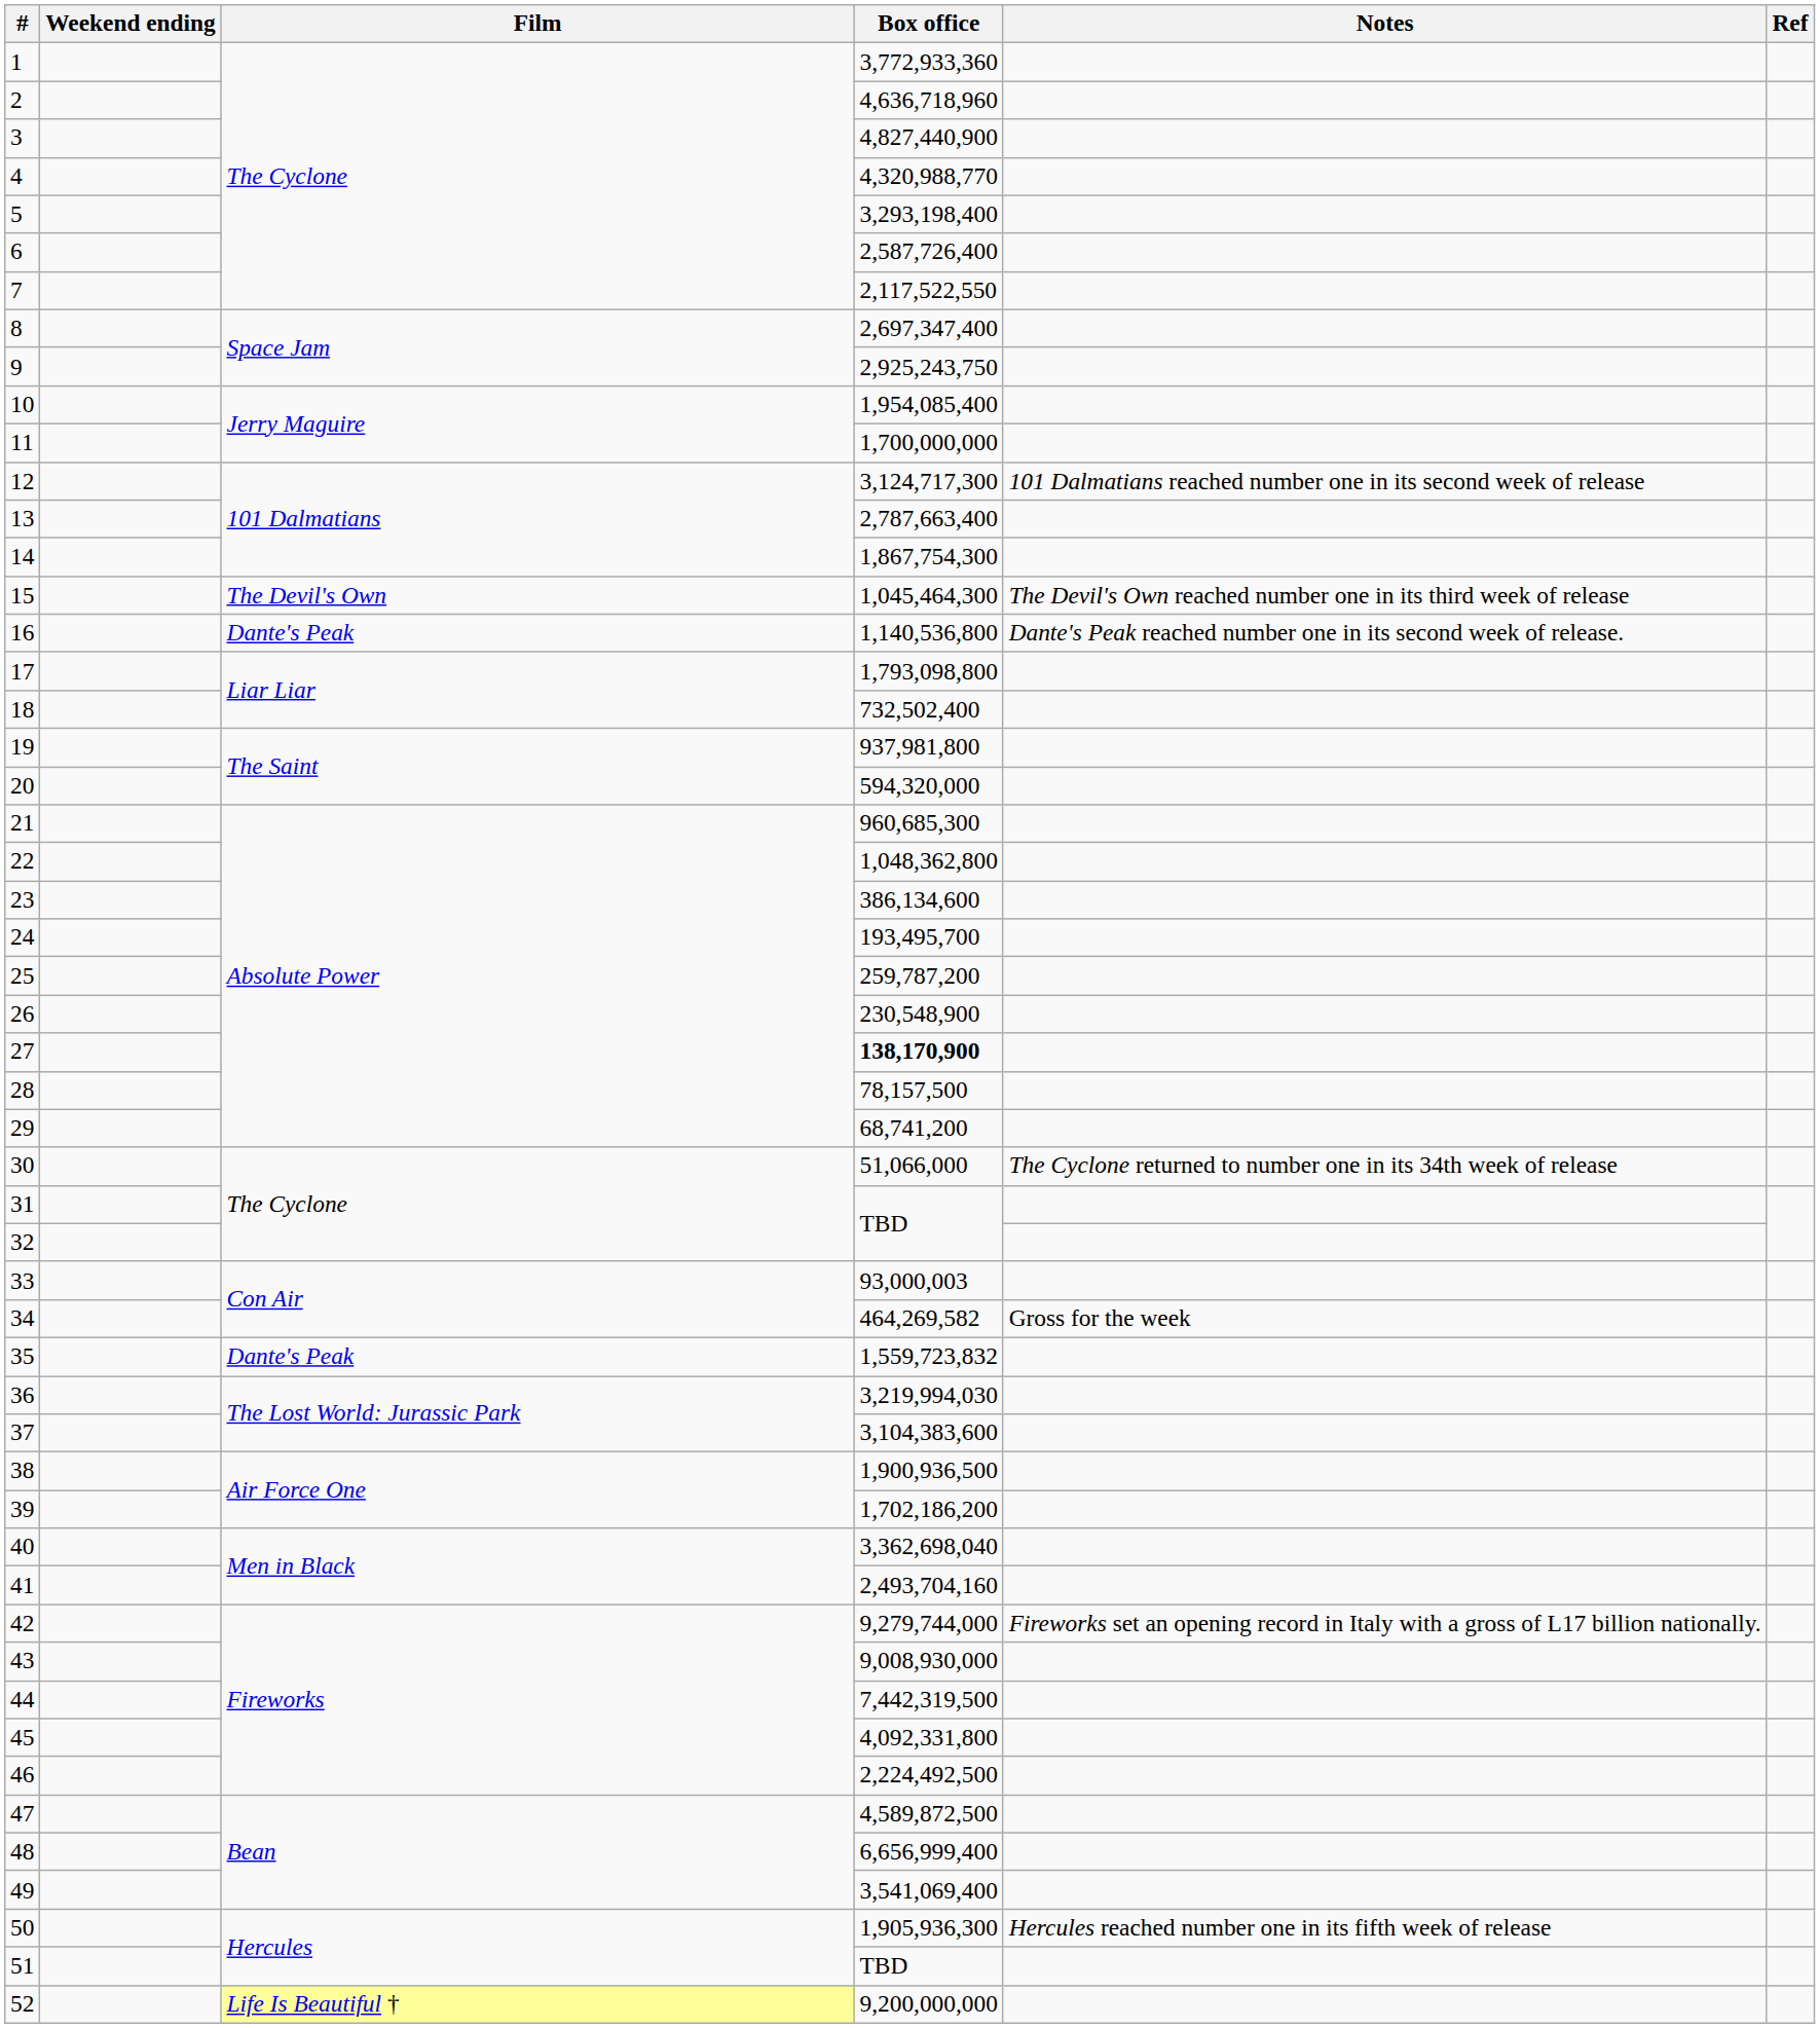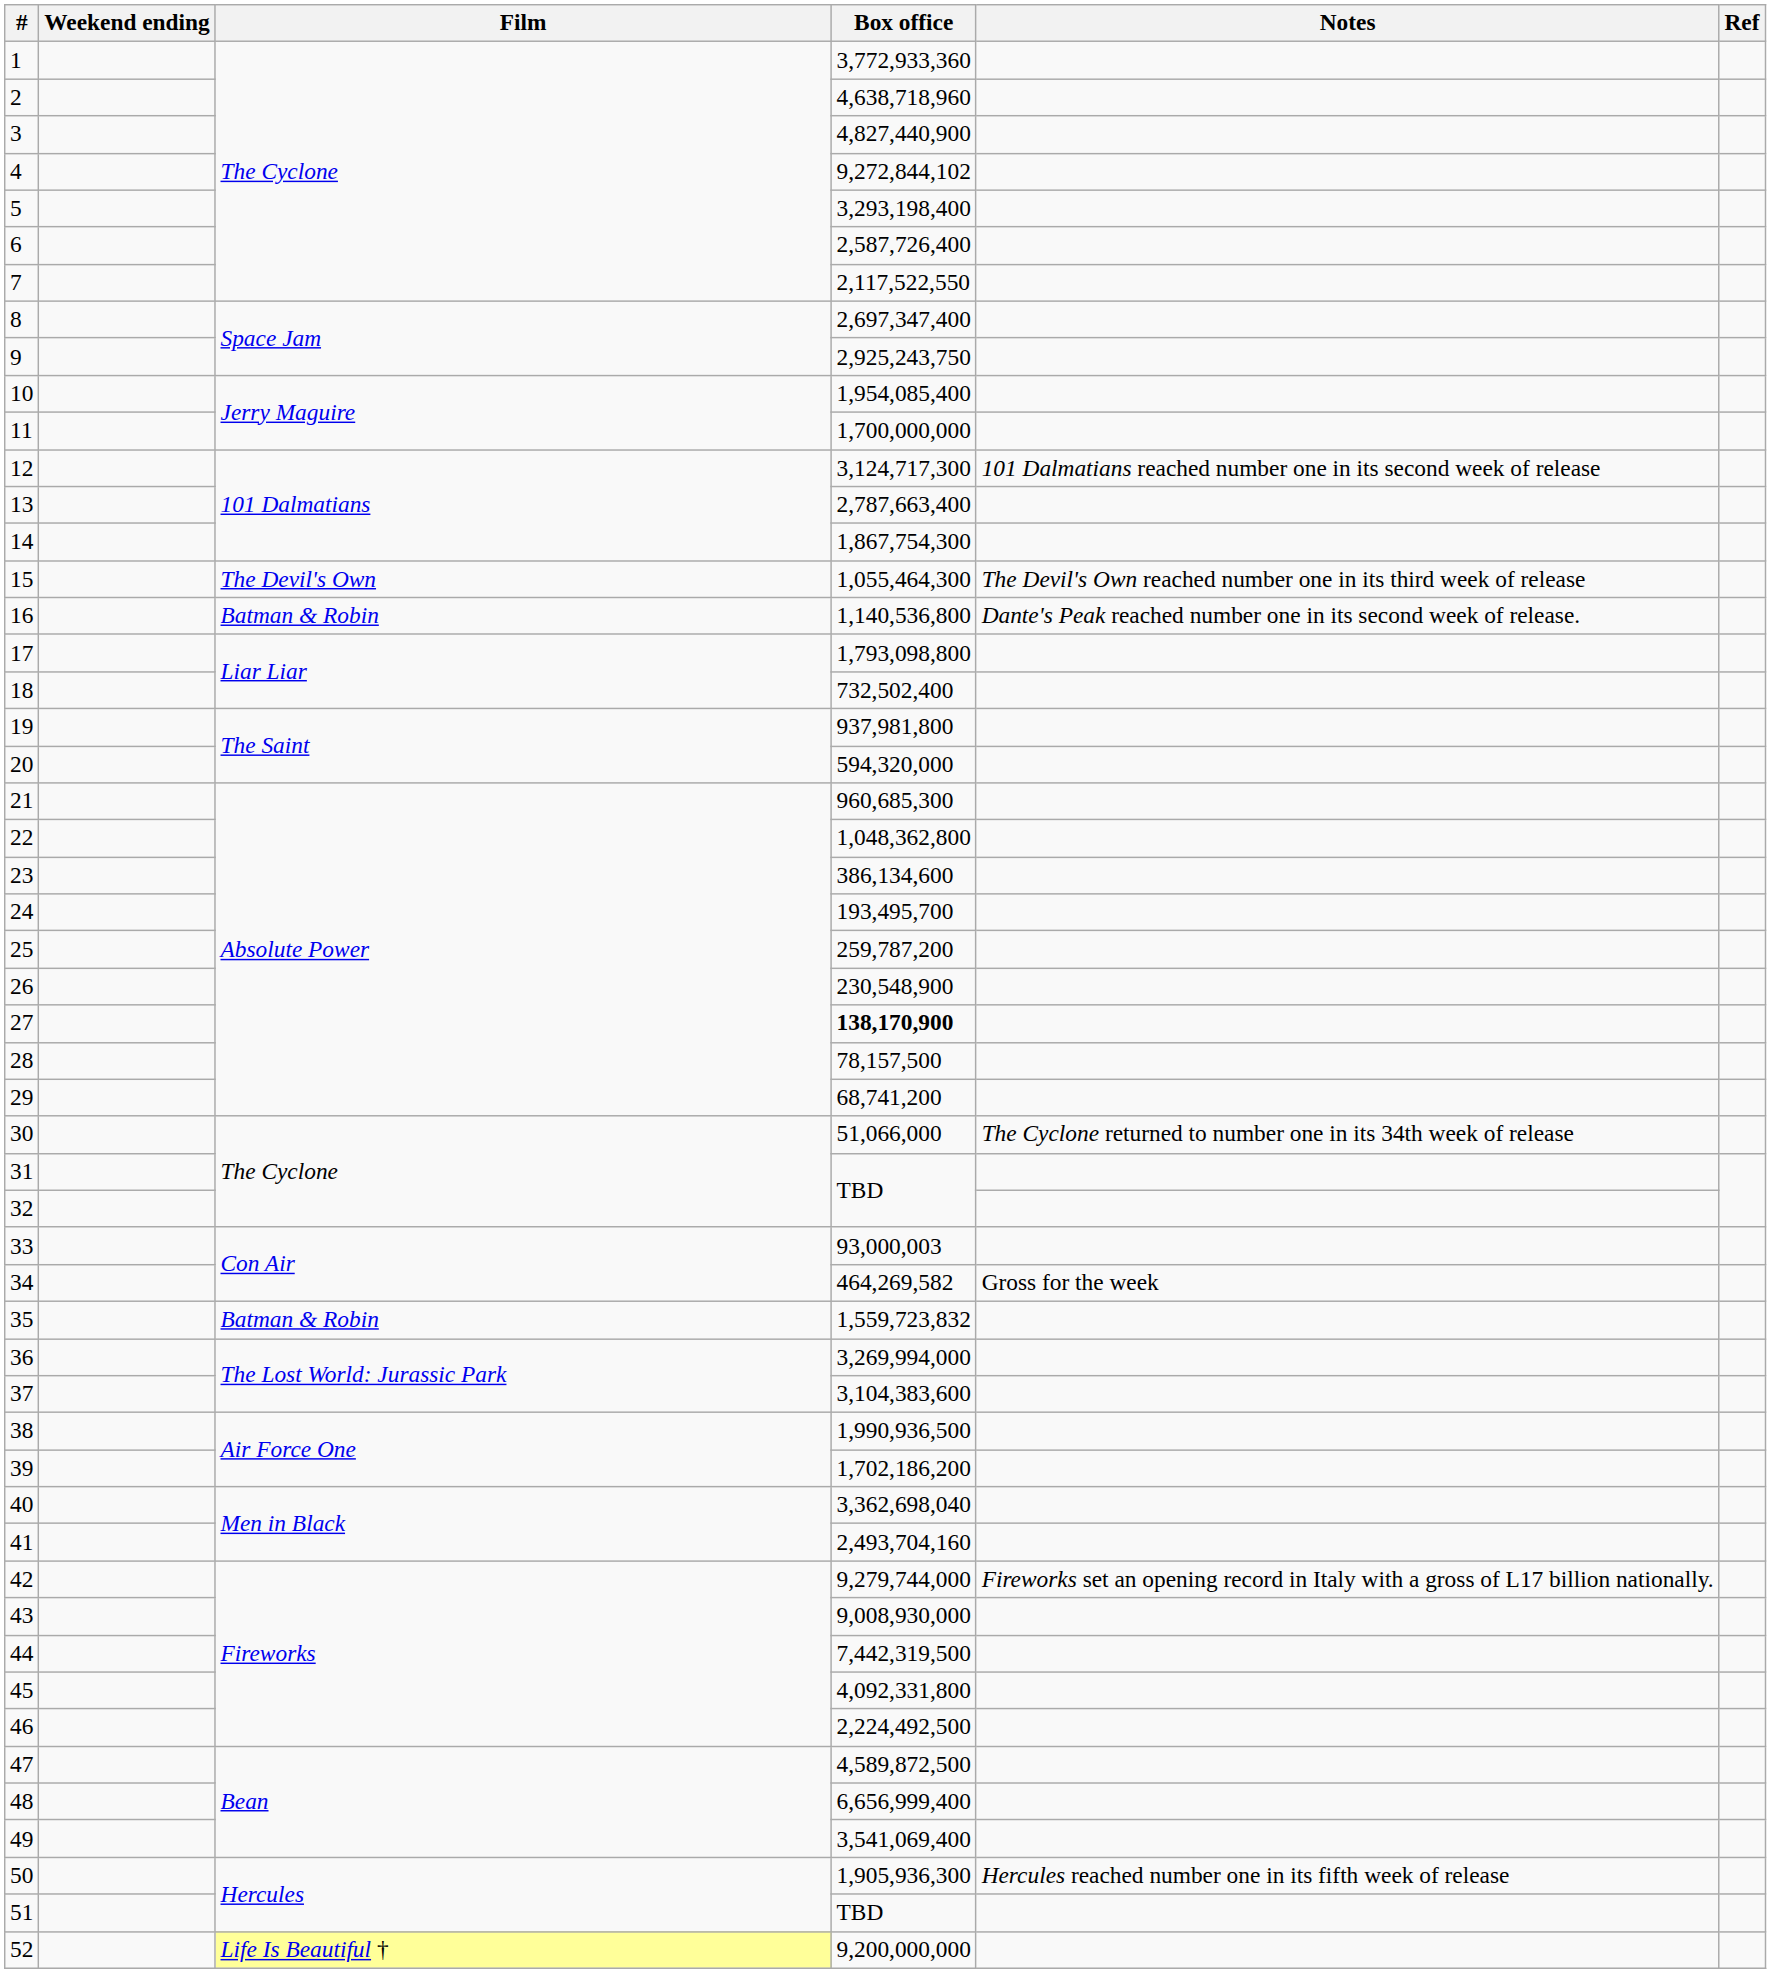 <table class="wikitable sortable">
 <tr>
 <th abbr="Week">#</th>
 <th abbr="Date">Weekend ending</th>
 <th width="35%">Film</th>
 <th abbr="Box Office">Box office</th>
 <th>Notes</th>
 <th>Ref</th>
 </tr>
 <tr>
 <td>1</td>
 <td></td>
 <td rowspan="7"><em><a href='#'>The Cyclone</a></em></td>
 <td>3,772,933,360</td>
 <td></td>
 <td></td>
 </tr>
 <tr>
 <td>2</td>
 <td></td>
-<td>4,636,718,960</td>
+<td>4,638,718,960</td>
 <td></td>
 <td></td>
 </tr>
 <tr>
 <td>3</td>
 <td></td>
 <td>4,827,440,900</td>
 <td></td>
 <td></td>
 </tr>
 <tr>
 <td>4</td>
 <td></td>
-<td>4,320,988,770</td>
+<td>9,272,844,102</td>
 <td></td>
 <td></td>
 </tr>
 <tr>
 <td>5</td>
 <td></td>
 <td>3,293,198,400</td>
 <td></td>
 <td></td>
 </tr>
 <tr>
 <td>6</td>
 <td></td>
 <td>2,587,726,400</td>
 <td></td>
 <td></td>
 </tr>
 <tr>
 <td>7</td>
 <td></td>
 <td>2,117,522,550</td>
 <td></td>
 <td></td>
 </tr>
 <tr>
 <td>8</td>
 <td></td>
 <td rowspan="2"><em><a href='#'>Space Jam</a></em></td>
 <td>2,697,347,400</td>
 <td></td>
 <td></td>
 </tr>
 <tr>
 <td>9</td>
 <td></td>
 <td>2,925,243,750</td>
 <td></td>
 <td></td>
 </tr>
 <tr>
 <td>10</td>
 <td></td>
 <td rowspan="2"><em><a href='#'>Jerry Maguire</a></em></td>
 <td>1,954,085,400</td>
 <td></td>
 <td></td>
 </tr>
 <tr>
 <td>11</td>
 <td></td>
 <td>1,700,000,000</td>
 <td></td>
 <td></td>
 </tr>
 <tr>
 <td>12</td>
 <td></td>
 <td rowspan="3"><em><a href='#'>101 Dalmatians</a></em></td>
 <td>3,124,717,300</td>
 <td><em>101 Dalmatians</em> reached number one in its second week of release</td>
 <td></td>
 </tr>
 <tr>
 <td>13</td>
 <td></td>
 <td>2,787,663,400</td>
 <td></td>
 <td></td>
 </tr>
 <tr>
 <td>14</td>
 <td></td>
 <td>1,867,754,300</td>
 <td></td>
 <td></td>
 </tr>
 <tr>
 <td>15</td>
 <td></td>
 <td><em><a href='#'>The Devil's Own</a></em></td>
-<td>1,045,464,300</td>
+<td>1,055,464,300</td>
 <td><em>The Devil's Own</em> reached number one in its third week of release</td>
 <td></td>
 </tr>
 <tr>
 <td>16</td>
 <td></td>
-<td><em><a href='#'>Dante's Peak</a></em></td>
+<td><em><a href='#'>Batman & Robin</a></em></td>
 <td>1,140,536,800</td>
 <td><em>Dante's Peak</em> reached number one in its second week of release.</td>
 <td></td>
 </tr>
 <tr>
 <td>17</td>
 <td></td>
 <td rowspan="2"><em><a href='#'>Liar Liar</a></em></td>
 <td>1,793,098,800</td>
 <td></td>
 <td></td>
 </tr>
 <tr>
 <td>18</td>
 <td></td>
 <td>732,502,400</td>
 <td></td>
 <td></td>
 </tr>
 <tr>
 <td>19</td>
 <td></td>
 <td rowspan="2"><em><a href='#'>The Saint</a></em></td>
 <td>937,981,800</td>
 <td></td>
 <td></td>
 </tr>
 <tr>
 <td>20</td>
 <td></td>
 <td>594,320,000</td>
 <td></td>
 <td></td>
 </tr>
 <tr>
 <td>21</td>
 <td></td>
 <td rowspan="9"><em><a href='#'>Absolute Power</a></em></td>
 <td>960,685,300</td>
 <td></td>
 <td></td>
 </tr>
 <tr>
 <td>22</td>
 <td></td>
 <td>1,048,362,800</td>
 <td></td>
 <td></td>
 </tr>
 <tr>
 <td>23</td>
 <td></td>
 <td>386,134,600</td>
 <td></td>
 <td></td>
 </tr>
 <tr>
 <td>24</td>
 <td></td>
 <td>193,495,700</td>
 <td></td>
 <td></td>
 </tr>
 <tr>
 <td>25</td>
 <td></td>
 <td>259,787,200</td>
 <td></td>
 <td></td>
 </tr>
 <tr>
 <td>26</td>
 <td></td>
 <td>230,548,900</td>
 <td></td>
 <td></td>
 </tr>
 <tr>
 <td>27</td>
 <td></td>
 <td><strong>138,170,900</strong></td>
 <td></td>
 <td></td>
 </tr>
 <tr>
 <td>28</td>
 <td></td>
 <td>78,157,500</td>
 <td></td>
 <td></td>
 </tr>
 <tr>
 <td>29</td>
 <td></td>
 <td>68,741,200</td>
 <td></td>
 <td></td>
 </tr>
 <tr>
 <td>30</td>
 <td></td>
 <td rowspan="3"><em>The Cyclone</em></td>
 <td>51,066,000</td>
 <td><em>The Cyclone</em> returned to number one in its 34th week of release</td>
 <td></td>
 </tr>
 <tr>
 <td>31</td>
 <td></td>
 <td rowspan="2">TBD</td>
 <td></td>
 </tr>
 <tr>
 <td>32</td>
 <td></td>
 <td></td>
 </tr>
 <tr>
 <td>33</td>
 <td></td>
 <td rowspan="2"><em><a href='#'>Con Air</a></em></td>
 <td>93,000,003</td>
 <td></td>
 <td></td>
 </tr>
 <tr>
 <td>34</td>
 <td></td>
 <td>464,269,582</td>
 <td>Gross for the week</td>
 <td></td>
 </tr>
 <tr>
 <td>35</td>
 <td></td>
-<td><em><a href='#'>Dante's Peak</a></em></td>
+<td><em><a href='#'>Batman & Robin</a></em></td>
 <td>1,559,723,832</td>
 <td></td>
 <td></td>
 </tr>
 <tr>
 <td>36</td>
 <td></td>
 <td rowspan="2"><em><a href='#'>The Lost World: Jurassic Park</a></em></td>
-<td>3,219,994,030</td>
+<td>3,269,994,000</td>
 <td></td>
 <td></td>
 </tr>
 <tr>
 <td>37</td>
 <td></td>
 <td>3,104,383,600</td>
 <td></td>
 <td></td>
 </tr>
 <tr>
 <td>38</td>
 <td></td>
 <td rowspan="2"><em><a href='#'>Air Force One</a></em></td>
-<td>1,900,936,500</td>
+<td>1,990,936,500</td>
 <td></td>
 <td></td>
 </tr>
 <tr>
 <td>39</td>
 <td></td>
 <td>1,702,186,200</td>
 <td></td>
 <td></td>
 </tr>
 <tr>
 <td>40</td>
 <td></td>
 <td rowspan="2"><em><a href='#'>Men in Black</a></em></td>
 <td>3,362,698,040</td>
 <td></td>
 <td></td>
 </tr>
 <tr>
 <td>41</td>
 <td></td>
 <td>2,493,704,160</td>
 <td></td>
 <td></td>
 </tr>
 <tr>
 <td>42</td>
 <td></td>
 <td rowspan="5"><em><a href='#'>Fireworks</a></em></td>
 <td>9,279,744,000</td>
 <td><em>Fireworks</em> set an opening record in Italy with a gross of L17 billion nationally.</td>
 <td></td>
 </tr>
 <tr>
 <td>43</td>
 <td></td>
 <td>9,008,930,000</td>
 <td></td>
 <td></td>
 </tr>
 <tr>
 <td>44</td>
 <td></td>
 <td>7,442,319,500</td>
 <td></td>
 <td></td>
 </tr>
 <tr>
 <td>45</td>
 <td></td>
 <td>4,092,331,800</td>
 <td></td>
 <td></td>
 </tr>
 <tr>
 <td>46</td>
 <td></td>
 <td>2,224,492,500</td>
 <td></td>
 <td></td>
 </tr>
 <tr>
 <td>47</td>
 <td></td>
 <td rowspan="3"><em><a href='#'>Bean</a></em></td>
 <td>4,589,872,500</td>
 <td></td>
 <td></td>
 </tr>
 <tr>
 <td>48</td>
 <td></td>
 <td>6,656,999,400</td>
 <td></td>
 <td></td>
 </tr>
 <tr>
 <td>49</td>
 <td></td>
 <td>3,541,069,400</td>
 <td></td>
 <td></td>
 </tr>
 <tr>
 <td>50</td>
 <td></td>
 <td rowspan="2"><em><a href='#'>Hercules</a></em></td>
 <td>1,905,936,300</td>
 <td><em>Hercules</em> reached number one in its fifth week of release</td>
 <td></td>
 </tr>
 <tr>
 <td>51</td>
 <td></td>
 <td>TBD</td>
 <td></td>
 <td></td>
 </tr>
 <tr>
 <td>52</td>
 <td></td>
 <td style="background-color:#FFFF99"><em><a href='#'>Life Is Beautiful</a></em> †</td>
 <td>9,200,000,000</td>
 <td></td>
 <td></td>
 </tr>
 <tr>
 </tr>
 </table>
